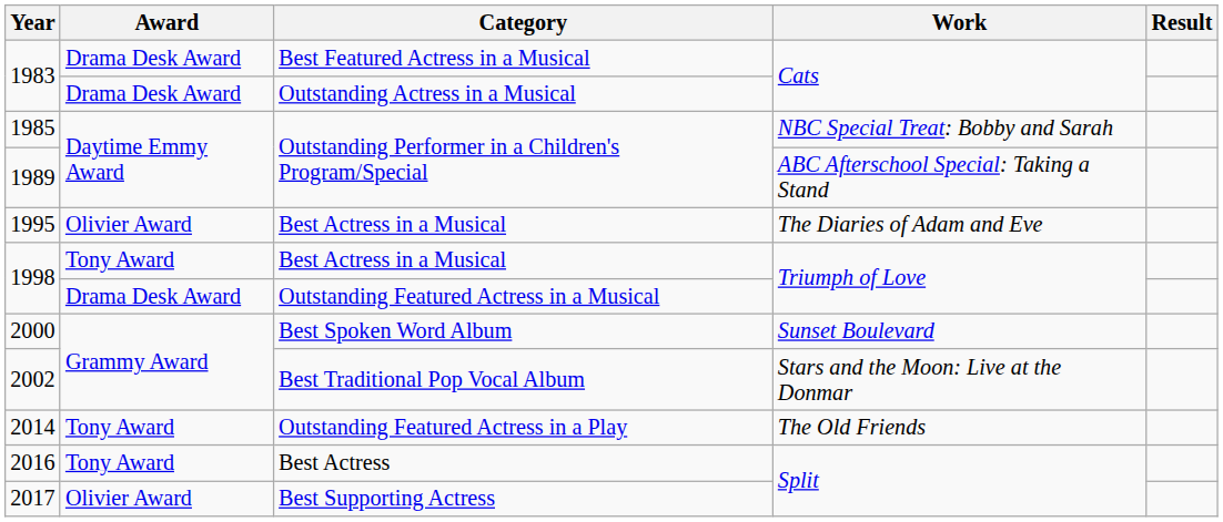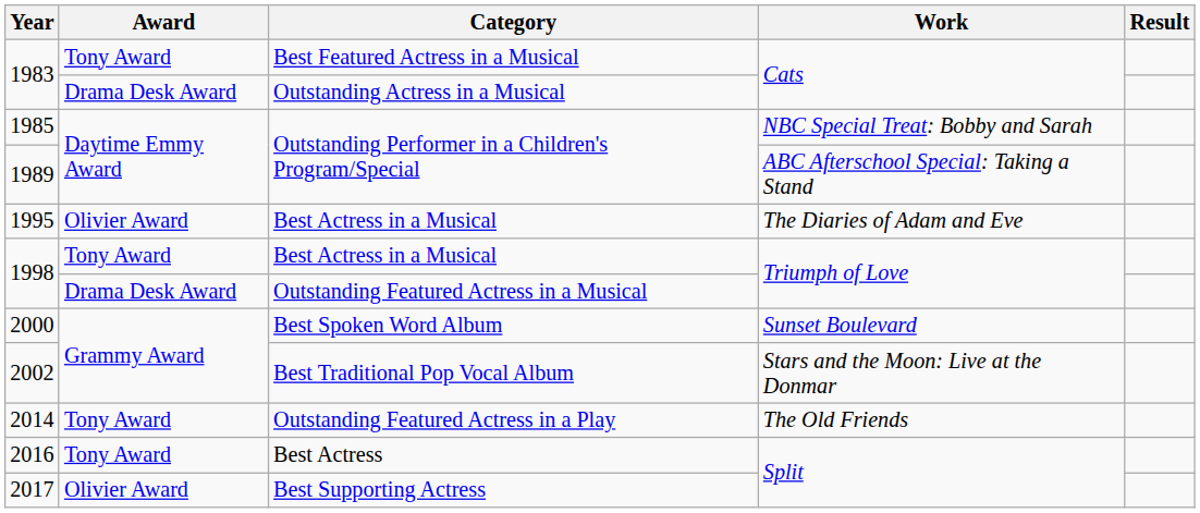 <table class="wikitable">
 <tr>
 <th>Year</th>
 <th>Award</th>
 <th>Category</th>
 <th>Work</th>
 <th>Result</th>
 </tr>
 <tr>
 <td rowspan=2>1983</td>
-<td><a href='#'>Drama Desk Award</a></td>
+<td><a href='#'>Tony Award</a></td>
 <td><a href='#'>Best Featured Actress in a Musical</a></td>
 <td rowspan=2><em><a href='#'>Cats</a></em></td>
 <td></td>
 </tr>
 <tr>
 <td><a href='#'>Drama Desk Award</a></td>
 <td><a href='#'>Outstanding Actress in a Musical</a></td>
 <td></td>
 </tr>
 <tr>
 <td>1985</td>
 <td rowspan=2><a href='#'>Daytime Emmy Award</a></td>
 <td rowspan=2><a href='#'>Outstanding Performer in a Children's Program/Special</a></td>
 <td><em><a href='#'>NBC Special Treat</a>: Bobby and Sarah</em></td>
 <td></td>
 </tr>
 <tr>
 <td>1989</td>
 <td><em><a href='#'>ABC Afterschool Special</a>: Taking a Stand</em></td>
 <td></td>
 </tr>
 <tr>
 <td>1995</td>
 <td><a href='#'>Olivier Award</a></td>
 <td><a href='#'>Best Actress in a Musical</a></td>
 <td><em>The Diaries of Adam and Eve</em></td>
 <td></td>
 </tr>
 <tr>
 <td rowspan=2>1998</td>
 <td><a href='#'>Tony Award</a></td>
 <td><a href='#'>Best Actress in a Musical</a></td>
 <td rowspan=2><em><a href='#'>Triumph of Love</a></em></td>
 <td></td>
 </tr>
 <tr>
 <td><a href='#'>Drama Desk Award</a></td>
 <td><a href='#'>Outstanding Featured Actress in a Musical</a></td>
 <td></td>
 </tr>
 <tr>
 <td>2000</td>
 <td rowspan=2><a href='#'>Grammy Award</a></td>
 <td><a href='#'>Best Spoken Word Album</a></td>
 <td><em><a href='#'>Sunset Boulevard</a></em></td>
 <td></td>
 </tr>
 <tr>
 <td>2002</td>
 <td><a href='#'>Best Traditional Pop Vocal Album</a></td>
 <td><em>Stars and the Moon: Live at the Donmar</em></td>
 <td></td>
 </tr>
 <tr>
 <td>2014</td>
 <td><a href='#'>Tony Award</a></td>
 <td><a href='#'>Outstanding Featured Actress in a Play</a></td>
 <td><em>The Old Friends</em></td>
 <td></td>
 </tr>
 <tr>
 <td>2016</td>
 <td><a href='#'>Tony Award</a></td>
 <td>Best Actress</td>
 <td rowspan="2"><em><a href='#'>Split</a></em></td>
 <td></td>
 </tr>
 <tr>
 <td>2017</td>
 <td><a href='#'>Olivier Award</a></td>
 <td><a href='#'>Best Supporting Actress</a></td>
 <td></td>
 </tr>
 </table>
